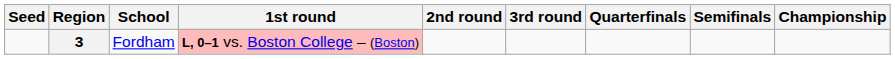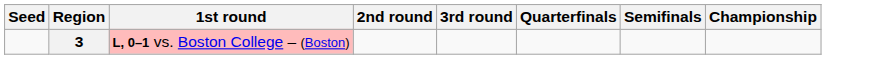 <table class="sortable wikitable" style="white-space:nowrap; font-size:90%;">
 <tr>
 <th>Seed</th>
 <th>Region</th>
-<th>School</th>
 <th>1st round</th>
 <th>2nd round</th>
 <th>3rd round</th>
 <th>Quarterfinals</th>
 <th>Semifinals</th>
 <th>Championship</th>
 </tr>
 <tr>
 <td></td>
 <th>3</th>
-<td><a href='#'>Fordham</a></td>
 <td style="background:#FBB;"><small><strong>L, 0–1</strong></small> vs. <a href='#'>Boston College</a> – <small>(<a href='#'>Boston</a>)</small></td>
 <td></td>
 <td></td>
 <td></td>
 <td></td>
 <td></td>
 </tr>
 </table>
